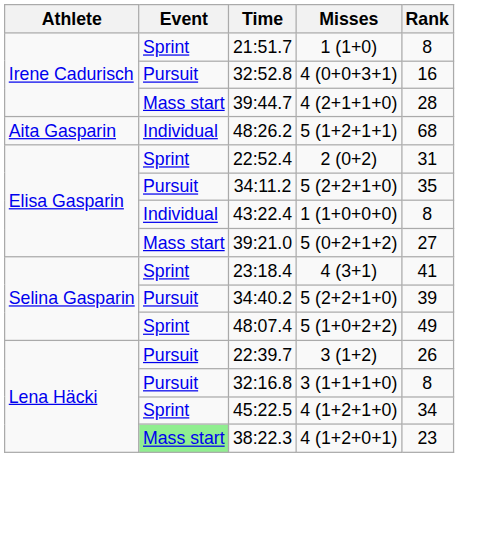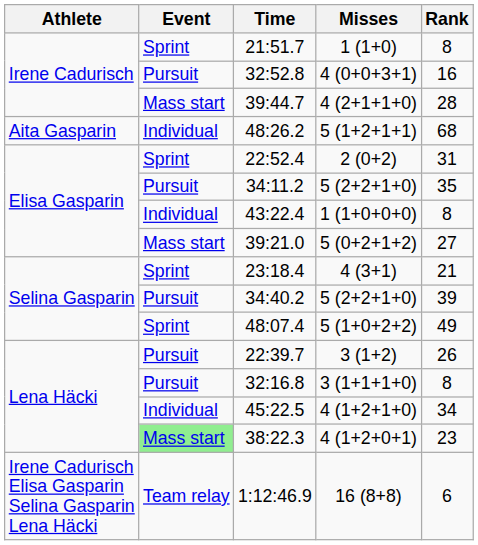 <table class="wikitable" style="font-size:90%">
 <tr>
 <th>Athlete</th>
 <th>Event</th>
 <th>Time</th>
 <th>Misses</th>
 <th>Rank</th>
 </tr>
 <tr align=center>
 <td align=left rowspan=3><a href='#'>Irene Cadurisch</a></td>
 <td align=left><a href='#'>Sprint</a></td>
 <td>21:51.7</td>
 <td>1 (1+0)</td>
 <td>8</td>
 </tr>
 <tr align=center>
 <td align=left><a href='#'>Pursuit</a></td>
 <td>32:52.8</td>
 <td>4 (0+0+3+1)</td>
 <td>16</td>
 </tr>
 <tr align=center>
 <td align=left><a href='#'>Mass start</a></td>
 <td>39:44.7</td>
 <td>4 (2+1+1+0)</td>
 <td>28</td>
 </tr>
 <tr align=center>
 <td align=left><a href='#'>Aita Gasparin</a></td>
 <td align=left><a href='#'>Individual</a></td>
 <td>48:26.2</td>
 <td>5 (1+2+1+1)</td>
 <td>68</td>
 </tr>
 <tr align=center>
 <td align=left rowspan=4><a href='#'>Elisa Gasparin</a></td>
 <td align=left><a href='#'>Sprint</a></td>
 <td>22:52.4</td>
 <td>2 (0+2)</td>
 <td>31</td>
 </tr>
 <tr align=center>
 <td align=left><a href='#'>Pursuit</a></td>
 <td>34:11.2</td>
 <td>5 (2+2+1+0)</td>
 <td>35</td>
 </tr>
 <tr align=center>
 <td align=left><a href='#'>Individual</a></td>
 <td>43:22.4</td>
 <td>1 (1+0+0+0)</td>
 <td>8</td>
 </tr>
 <tr align=center>
 <td align=left><a href='#'>Mass start</a></td>
 <td>39:21.0</td>
 <td>5 (0+2+1+2)</td>
 <td>27</td>
 </tr>
 <tr align=center>
 <td align=left rowspan=3><a href='#'>Selina Gasparin</a></td>
 <td align=left><a href='#'>Sprint</a></td>
 <td>23:18.4</td>
 <td>4 (3+1)</td>
-<td>41</td>
+<td>21</td>
 </tr>
 <tr align=center>
 <td align=left><a href='#'>Pursuit</a></td>
 <td>34:40.2</td>
 <td>5 (2+2+1+0)</td>
 <td>39</td>
 </tr>
 <tr align=center>
 <td align=left><a href='#'>Sprint</a></td>
 <td>48:07.4</td>
 <td>5 (1+0+2+2)</td>
 <td>49</td>
 </tr>
 <tr align=center>
 <td align=left rowspan=4><a href='#'>Lena Häcki</a></td>
 <td align=left><a href='#'>Pursuit</a></td>
 <td>22:39.7</td>
 <td>3 (1+2)</td>
 <td>26</td>
 </tr>
 <tr align=center>
 <td align=left><a href='#'>Pursuit</a></td>
 <td>32:16.8</td>
 <td>3 (1+1+1+0)</td>
 <td>8</td>
 </tr>
 <tr align=center>
-<td align=left><a href='#'>Sprint</a></td>
+<td align=left><a href='#'>Individual</a></td>
 <td>45:22.5</td>
 <td>4 (1+2+1+0)</td>
 <td>34</td>
 </tr>
 <tr align=center>
 <td align=left style="background: lightgreen;"><a href='#'>Mass start</a></td>
 <td>38:22.3</td>
 <td>4 (1+2+0+1)</td>
 <td>23</td>
 </tr>
+<tr align=center>
+<td align=left><a href='#'>Irene Cadurisch</a><br><a href='#'>Elisa Gasparin</a><br><a href='#'>Selina Gasparin</a><br><a href='#'>Lena Häcki</a></td>
+<td align=left><a href='#'>Team relay</a></td>
+<td>1:12:46.9</td>
+<td>16 (8+8)</td>
+<td>6</td>
+</tr>
 </table>
